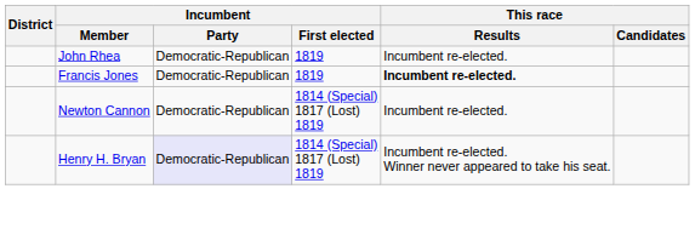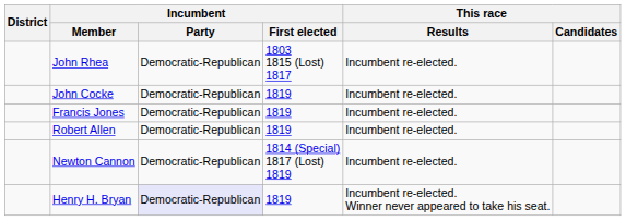 <table class=wikitable>
 <tr>
 <th rowspan=2>District</th>
 <th colspan=3>Incumbent</th>
 <th colspan=2>This race</th>
 </tr>
 <tr>
 <th>Member</th>
 <th>Party</th>
 <th>First elected</th>
 <th>Results</th>
 <th>Candidates</th>
 </tr>
 <tr>
 <td></td>
 <td><a href='#'>John Rhea</a></td>
 <td>Democratic-Republican</td>
+<td><a href='#'>1803</a><br>1815 (Lost)<br><a href='#'>1817</a></td>
+<td>Incumbent re-elected.</td>
+<td nowrap></td>
+</tr>
+<tr>
+<td></td>
+<td><a href='#'>John Cocke</a></td>
+<td>Democratic-Republican</td>
 <td><a href='#'>1819</a></td>
 <td>Incumbent re-elected.</td>
 <td nowrap></td>
 </tr>
 <tr>
 <td></td>
 <td><a href='#'>Francis Jones</a></td>
 <td>Democratic-Republican</td>
 <td><a href='#'>1819</a></td>
-<td><strong>Incumbent re-elected.</strong></td>
+<td>Incumbent re-elected.</td>
+<td nowrap></td>
+</tr>
+<tr>
+<td></td>
+<td><a href='#'>Robert Allen</a></td>
+<td>Democratic-Republican</td>
+<td><a href='#'>1819</a></td>
+<td>Incumbent re-elected.</td>
 <td nowrap></td>
 </tr>
 <tr>
 <td></td>
 <td><a href='#'>Newton Cannon</a></td>
 <td>Democratic-Republican</td>
 <td><a href='#'>1814 (Special)</a><br>1817 (Lost)<br><a href='#'>1819</a></td>
 <td>Incumbent re-elected.</td>
 <td nowrap></td>
 </tr>
 <tr>
 <td></td>
 <td><a href='#'>Henry H. Bryan</a></td>
 <td style="background: lavender;">Democratic-Republican</td>
-<td><a href='#'>1814 (Special)</a><br>1817 (Lost)<br><a href='#'>1819</a></td>
+<td><a href='#'>1819</a></td>
 <td>Incumbent re-elected.<br>Winner never appeared to take his seat.</td>
 <td nowrap></td>
 </tr>
 </table>
